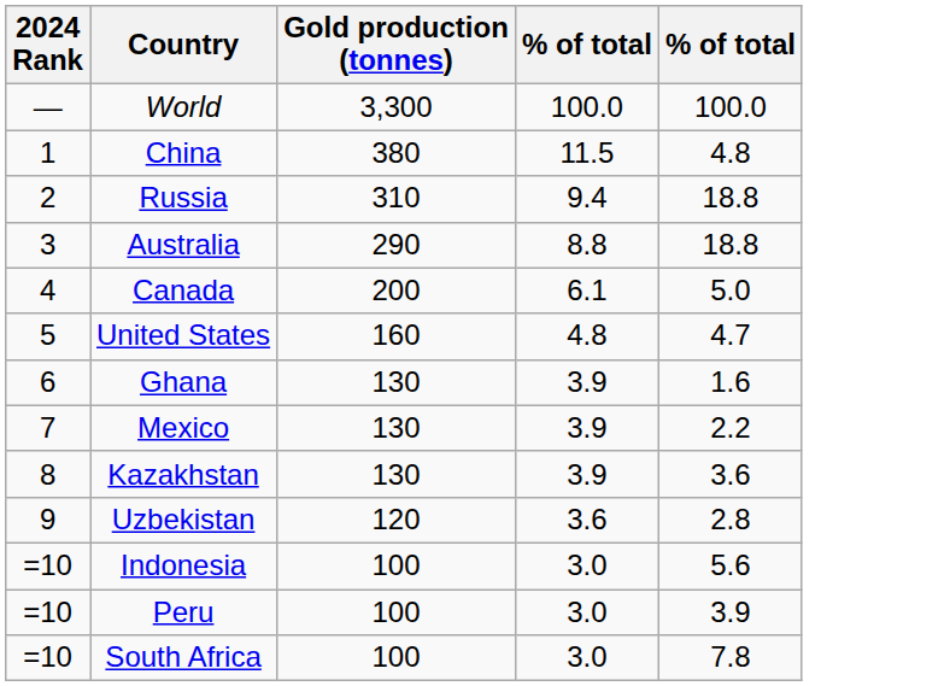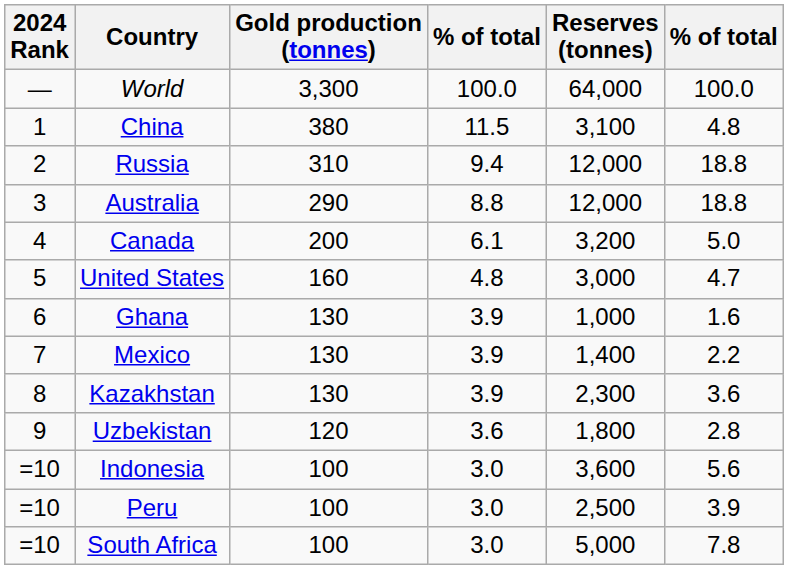 <table class="wikitable sortable" style="text-align:center">
 <tr style="background:#ececec">
 <th>2024<br>Rank</th>
 <th>Country</th>
 <th>Gold production<br>(<a href='#'>tonnes</a>)</th>
 <th>% of total</th>
+<th>Reserves<br>(tonnes)</th>
 <th>% of total</th>
 </tr>
 <tr>
 <td>—</td>
 <td><em>World</em></td>
 <td>3,300</td>
 <td>100.0</td>
+<td>64,000</td>
 <td>100.0</td>
 </tr>
 <tr>
 <td>1</td>
 <td> <a href='#'>China</a></td>
 <td>380</td>
 <td>11.5</td>
+<td>3,100</td>
 <td>4.8</td>
 </tr>
 <tr>
 <td>2</td>
 <td> <a href='#'>Russia</a></td>
 <td>310</td>
 <td>9.4</td>
+<td>12,000</td>
 <td>18.8</td>
 </tr>
 <tr>
 <td>3</td>
 <td> <a href='#'>Australia</a></td>
 <td>290</td>
 <td>8.8</td>
+<td>12,000</td>
 <td>18.8</td>
 </tr>
 <tr>
 <td>4</td>
 <td> <a href='#'>Canada</a></td>
 <td>200</td>
 <td>6.1</td>
+<td>3,200</td>
 <td>5.0</td>
 </tr>
 <tr>
 <td>5</td>
 <td> <a href='#'>United States</a></td>
 <td>160</td>
 <td>4.8</td>
+<td>3,000</td>
 <td>4.7</td>
 </tr>
 <tr>
 <td>6</td>
 <td> <a href='#'>Ghana</a></td>
 <td>130</td>
 <td>3.9</td>
+<td>1,000</td>
 <td>1.6</td>
 </tr>
 <tr>
 <td>7</td>
 <td> <a href='#'>Mexico</a></td>
 <td>130</td>
 <td>3.9</td>
+<td>1,400</td>
 <td>2.2</td>
 </tr>
 <tr>
 <td>8</td>
 <td> <a href='#'>Kazakhstan</a></td>
 <td>130</td>
 <td>3.9</td>
+<td>2,300</td>
 <td>3.6</td>
 </tr>
 <tr>
 <td>9</td>
 <td> <a href='#'>Uzbekistan</a></td>
 <td>120</td>
 <td>3.6</td>
+<td>1,800</td>
 <td>2.8</td>
 </tr>
 <tr>
 <td>=10</td>
 <td> <a href='#'>Indonesia</a></td>
 <td>100</td>
 <td>3.0</td>
+<td>3,600</td>
 <td>5.6</td>
 </tr>
 <tr>
 <td>=10</td>
 <td> <a href='#'>Peru</a></td>
 <td>100</td>
 <td>3.0</td>
+<td>2,500</td>
 <td>3.9</td>
 </tr>
 <tr>
 <td>=10</td>
 <td> <a href='#'>South Africa</a></td>
 <td>100</td>
 <td>3.0</td>
+<td>5,000</td>
 <td>7.8</td>
 </tr>
 </table>
